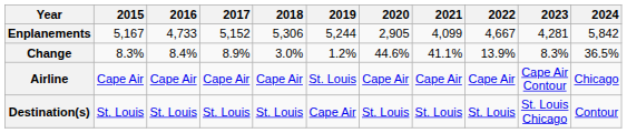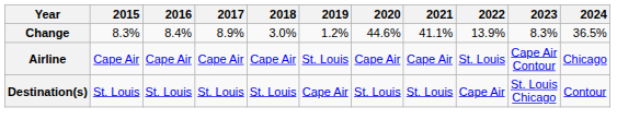 <table class="wikitable" style="font-size:95%;">
 <tr>
 <th>Year</th>
 <th style="text-align:right;">2015 </th>
 <th style="text-align:right;">2016 </th>
 <th style="text-align:right;">2017 </th>
 <th style="text-align:right;">2018 </th>
 <th style="text-align:right;">2019 </th>
 <th style="text-align:right;">2020</th>
 <th style="text-align:right;">2021</th>
 <th style="text-align:right;">2022</th>
 <th style="text-align:right;">2023</th>
 <th style="text-align:right;">2024</th>
-</tr>
-<tr>
-<th style="text-align:left;">Enplanements</th>
-<td style="text-align:right;">5,167</td>
-<td style="text-align:right;">4,733</td>
-<td style="text-align:right;">5,152</td>
-<td style="text-align:right;">5,306</td>
-<td style="text-align:right;">5,244</td>
-<td style="text-align:right;">2,905</td>
-<td style="text-align:right;">4,099</td>
-<td style="text-align:right;">4,667</td>
-<td style="text-align:right;">4,281</td>
-<td style="text-align:right;">5,842</td>
 </tr>
 <tr>
 <th>Change</th>
 <td style="text-align:right;">8.3%</td>
 <td style="text-align:right;">8.4%</td>
 <td style="text-align:right;">8.9%</td>
 <td style="text-align:right;">3.0%</td>
 <td style="text-align:right;">1.2%</td>
 <td style="text-align:right;">44.6%</td>
 <td style="text-align:right;">41.1%</td>
 <td style="text-align:right;">13.9%</td>
 <td style="text-align:right;">8.3%</td>
 <td style="text-align:right;">36.5%</td>
 </tr>
 <tr>
 <th>Airline</th>
 <td style="text-align:center;"><a href='#'>Cape Air</a></td>
 <td style="text-align:center;"><a href='#'>Cape Air</a></td>
 <td style="text-align:center;"><a href='#'>Cape Air</a></td>
 <td style="text-align:center;"><a href='#'>Cape Air</a></td>
 <td style="text-align:center;"><a href='#'>St. Louis</a></td>
 <td style="text-align:center;"><a href='#'>Cape Air</a></td>
 <td style="text-align:center;"><a href='#'>Cape Air</a></td>
-<td style="text-align:center;"><a href='#'>Cape Air</a></td>
+<td style="text-align:center;"><a href='#'>St. Louis</a></td>
 <td style="text-align:center;"><a href='#'>Cape Air</a><br><a href='#'>Contour</a></td>
 <td style="text-align:center;"><a href='#'>Chicago</a></td>
 </tr>
 <tr>
 <th>Destination(s)</th>
 <td style="text-align:center;"><a href='#'>St. Louis</a></td>
 <td style="text-align:center;"><a href='#'>St. Louis</a></td>
 <td style="text-align:center;"><a href='#'>St. Louis</a></td>
 <td style="text-align:center;"><a href='#'>St. Louis</a></td>
 <td style="text-align:center;"><a href='#'>Cape Air</a></td>
 <td style="text-align:center;"><a href='#'>St. Louis</a></td>
 <td style="text-align:center;"><a href='#'>St. Louis</a></td>
-<td style="text-align:center;"><a href='#'>St. Louis</a></td>
+<td style="text-align:center;"><a href='#'>Cape Air</a></td>
 <td style="text-align:center;"><a href='#'>St. Louis</a><br><a href='#'>Chicago</a></td>
 <td style="text-align:center;"><a href='#'>Contour</a></td>
 </tr>
 </table>
